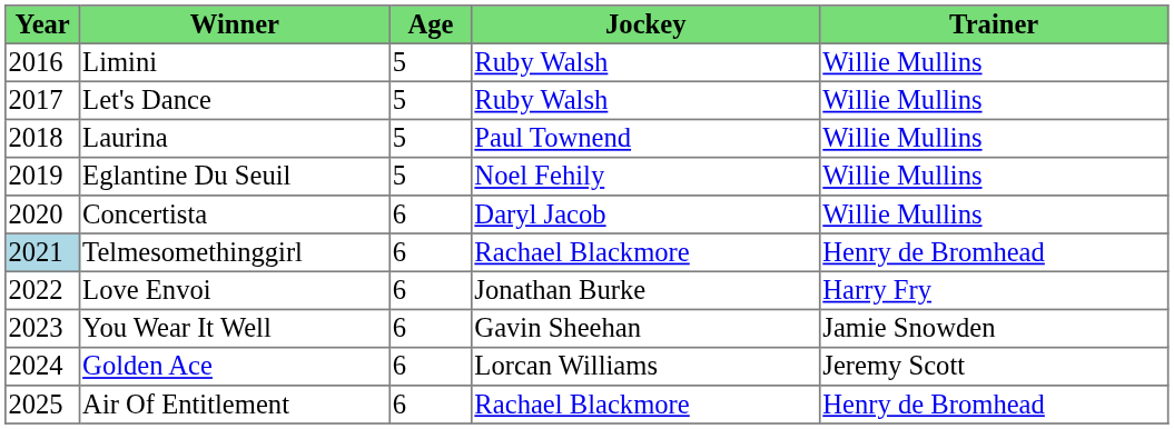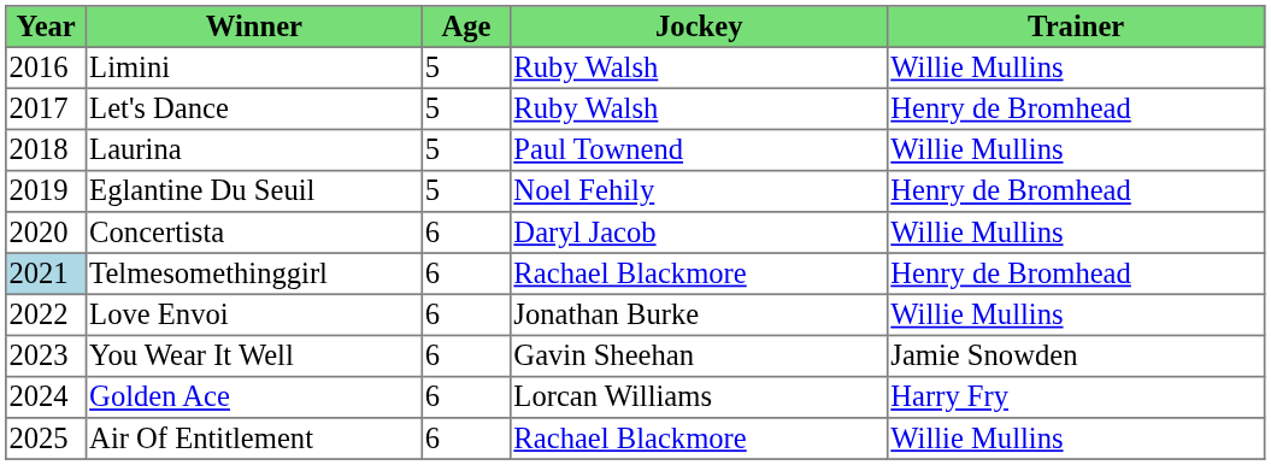 <table class = "sortable" | border="1" style="border-collapse: collapse; font-size:90%">
 <tr bgcolor="#77dd77" align="center">
 <th width="36px"><strong>Year</strong><br></th>
 <th width="160px"><strong>Winner</strong><br></th>
 <th width="40px"><strong>Age</strong><br></th>
 <th width="180px"><strong>Jockey</strong><br></th>
 <th width="180px"><strong>Trainer</strong><br></th>
 </tr>
 <tr>
 <td>2016</td>
 <td>Limini</td>
 <td>5</td>
 <td><a href='#'>Ruby Walsh</a></td>
 <td><a href='#'>Willie Mullins</a></td>
 </tr>
 <tr>
 <td>2017</td>
 <td>Let's Dance</td>
 <td>5</td>
 <td><a href='#'>Ruby Walsh</a></td>
-<td><a href='#'>Willie Mullins</a></td>
+<td><a href='#'>Henry de Bromhead</a></td>
 </tr>
 <tr>
 <td>2018</td>
 <td>Laurina</td>
 <td>5</td>
 <td><a href='#'>Paul Townend</a></td>
 <td><a href='#'>Willie Mullins</a></td>
 </tr>
 <tr>
 <td>2019</td>
 <td>Eglantine Du Seuil</td>
 <td>5</td>
 <td><a href='#'>Noel Fehily</a></td>
-<td><a href='#'>Willie Mullins</a></td>
+<td><a href='#'>Henry de Bromhead</a></td>
 </tr>
 <tr>
 <td>2020</td>
 <td>Concertista</td>
 <td>6</td>
 <td><a href='#'>Daryl Jacob</a></td>
 <td><a href='#'>Willie Mullins</a></td>
 </tr>
 <tr>
 <td style="background: lightblue;">2021</td>
 <td>Telmesomethinggirl</td>
 <td>6</td>
 <td><a href='#'>Rachael Blackmore</a></td>
 <td><a href='#'>Henry de Bromhead</a></td>
 </tr>
 <tr>
 <td>2022</td>
 <td>Love Envoi</td>
 <td>6</td>
 <td>Jonathan Burke</td>
-<td><a href='#'>Harry Fry</a></td>
+<td><a href='#'>Willie Mullins</a></td>
 </tr>
 <tr>
 <td>2023</td>
 <td>You Wear It Well</td>
 <td>6</td>
 <td>Gavin Sheehan</td>
 <td>Jamie Snowden</td>
 </tr>
 <tr>
 <td>2024</td>
 <td><a href='#'>Golden Ace</a></td>
 <td>6</td>
 <td>Lorcan Williams</td>
-<td>Jeremy Scott</td>
+<td><a href='#'>Harry Fry</a></td>
 </tr>
 <tr>
 <td>2025</td>
 <td>Air Of Entitlement</td>
 <td>6</td>
 <td><a href='#'>Rachael Blackmore</a></td>
-<td><a href='#'>Henry de Bromhead</a></td>
+<td><a href='#'>Willie Mullins</a></td>
 </tr>
 </table>
